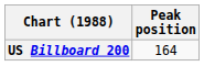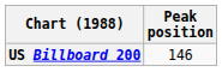 <table class="wikitable plainrowheaders">
 <tr>
 <th scope="col">Chart (1988)</th>
 <th scope="col">Peak<br>position</th>
 </tr>
 <tr>
 <th scope="row">US <a href='#'><em>Billboard</em> 200</a></th>
-<td align="center">164</td>
+<td align="center">146</td>
 </tr>
 </table>
